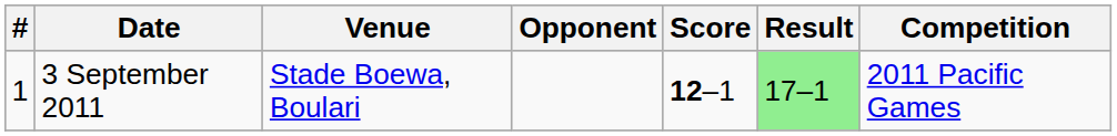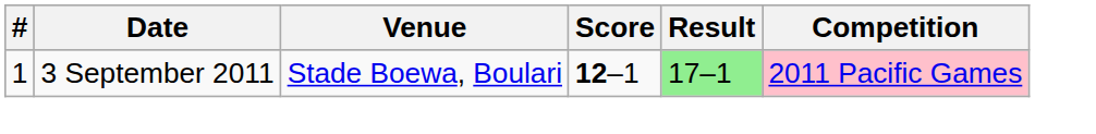 <table class="wikitable" style="text-align:left;">
 <tr>
 <th>#</th>
 <th>Date</th>
 <th>Venue</th>
-<th>Opponent</th>
 <th>Score</th>
 <th>Result</th>
 <th>Competition</th>
 </tr>
 <tr>
 <td>1</td>
 <td>3 September 2011</td>
 <td><a href='#'>Stade Boewa</a>, <a href='#'>Boulari</a></td>
-<td></td>
 <td><strong>12</strong>–1</td>
 <td style="background: lightgreen;">17–1</td>
-<td><a href='#'>2011 Pacific Games</a></td>
+<td style="background: pink;"><a href='#'>2011 Pacific Games</a></td>
 </tr>
 </table>
